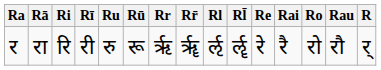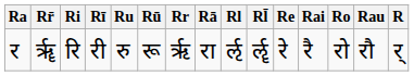 <table class="wikitable">
 <tr>
 <th>Ra</th>
-<th>Rā</th>
+<th>Rr̄</th>
 <th>Ri</th>
 <th>Rī</th>
 <th>Ru</th>
 <th>Rū</th>
 <th>Rr</th>
-<th>Rr̄</th>
+<th>Rā</th>
 <th>Rl</th>
 <th>Rl̄</th>
 <th>Re</th>
 <th>Rai</th>
 <th>Ro</th>
 <th>Rau</th>
 <th>R</th>
 </tr>
 <tr style="font-size: 150%;">
 <td>र</td>
-<td>रा</td>
+<td>रॄ</td>
 <td>रि</td>
 <td>री</td>
 <td>रु</td>
 <td>रू</td>
 <td>रृ</td>
-<td>रॄ</td>
+<td>रा</td>
 <td>रॢ</td>
 <td>रॣ</td>
 <td>रे</td>
 <td>रै</td>
 <td>रो</td>
 <td>रौ</td>
 <td>र्</td>
 </tr>
 </table>
